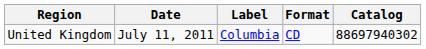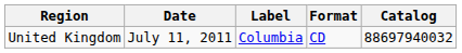 <table class="wikitable">
 <tr>
 <th>Region</th>
 <th>Date</th>
 <th>Label</th>
 <th>Format</th>
 <th>Catalog</th>
 </tr>
 <tr>
 <td rowspan="1">United Kingdom</td>
 <td rowspan="1">July 11, 2011</td>
 <td rowspan="1"><a href='#'>Columbia</a></td>
 <td rowspan="1"><a href='#'>CD</a></td>
-<td rowspan="1">88697940302</td>
+<td rowspan="1">88697940032</td>
 </tr>
 </table>
